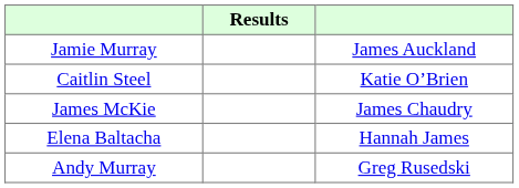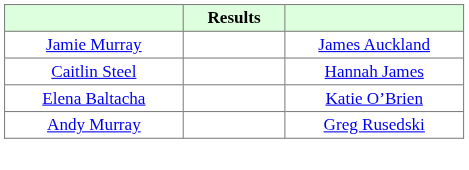 <table border="1" cellpadding="3" style="border-collapse: collapse; text-align:center;">
 <tr style="background:#dfd;">
 <th style="width:10em;"></th>
 <th style="width:5.5em;">Results</th>
 <th style="width:10em;"></th>
 </tr>
 <tr>
 <td><a href='#'>Jamie Murray</a></td>
 <td></td>
 <td><a href='#'>James Auckland</a></td>
 </tr>
 <tr>
 <td><a href='#'>Caitlin Steel</a></td>
 <td></td>
-<td><a href='#'>Katie O’Brien</a></td>
-</tr>
-<tr>
-<td><a href='#'>James McKie</a></td>
-<td></td>
-<td><a href='#'>James Chaudry</a></td>
+<td><a href='#'>Hannah James</a></td>
 </tr>
 <tr>
 <td><a href='#'>Elena Baltacha</a></td>
 <td></td>
-<td><a href='#'>Hannah James</a></td>
+<td><a href='#'>Katie O’Brien</a></td>
 </tr>
 <tr>
 <td><a href='#'>Andy Murray</a></td>
 <td></td>
 <td><a href='#'>Greg Rusedski</a></td>
 </tr>
 </table>
